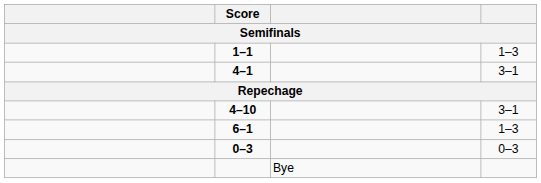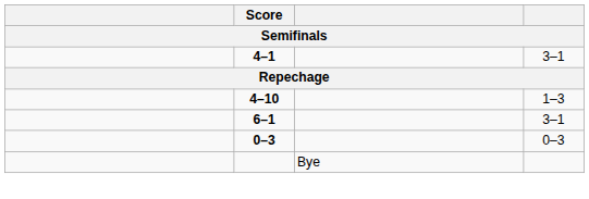 <table class="wikitable" style="text-align: left; ">
 <tr>
 <th align="right" width="270"></th>
 <th width="65">Score</th>
 <th align="left" width="270"></th>
 <th width="65"></th>
 </tr>
 <tr>
 <th colspan=4>Semifinals</th>
-</tr>
-<tr>
-<td></td>
-<td align="center"><strong>1–1</strong></td>
-<td><strong></strong></td>
-<td align=center>1–3 <strong></strong></td>
 </tr>
 <tr>
 <td><strong></strong></td>
 <td align="center"><strong>4–1</strong></td>
 <td></td>
 <td align=center>3–1 <strong></strong></td>
 </tr>
 <tr>
 <th colspan=4>Repechage</th>
 </tr>
 <tr>
 <td></td>
 <td align="center"><strong>4–10</strong></td>
 <td><strong></strong></td>
-<td align=center>3–1 <strong></strong></td>
+<td align=center>1–3 <strong></strong></td>
 </tr>
 <tr>
 <td><strong></strong></td>
 <td align="center"><strong>6–1</strong></td>
 <td></td>
-<td align=center>1–3 <strong></strong></td>
+<td align=center>3–1 <strong></strong></td>
 </tr>
 <tr>
 <td></td>
 <td align="center"><strong>0–3</strong></td>
 <td><strong></strong></td>
 <td align=center>0–3 <strong></strong></td>
 </tr>
 <tr>
 <td><strong></strong></td>
 <td></td>
 <td>Bye</td>
 <td></td>
 </tr>
 </table>
